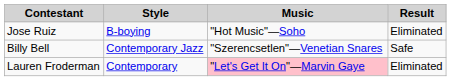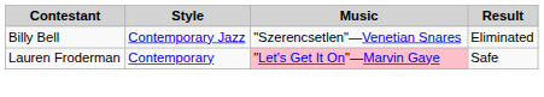 <table class="wikitable" style="width:50%;">
 <tr style="text-align:center; background:lightgrey;">
 <td><strong>Contestant</strong></td>
 <td><strong>Style</strong></td>
 <td><strong>Music</strong></td>
 <td><strong>Result</strong></td>
 </tr>
 <tr>
-<td>Jose Ruiz</td>
-<td><a href='#'>B-boying</a></td>
-<td>"Hot Music"—<a href='#'>Soho</a></td>
-<td>Eliminated</td>
-</tr>
-<tr>
 <td>Billy Bell</td>
 <td><a href='#'>Contemporary Jazz</a></td>
 <td>"Szerencsetlen"—<a href='#'>Venetian Snares</a></td>
-<td>Safe</td>
+<td>Eliminated</td>
 </tr>
 <tr>
 <td>Lauren Froderman</td>
 <td><a href='#'>Contemporary</a></td>
 <td style="background: pink;">"<a href='#'>Let's Get It On</a>"—<a href='#'>Marvin Gaye</a></td>
-<td>Eliminated</td>
+<td>Safe</td>
 </tr>
 </table>
